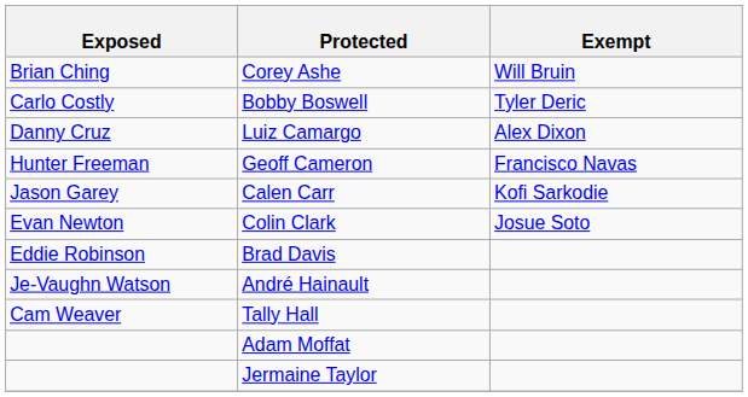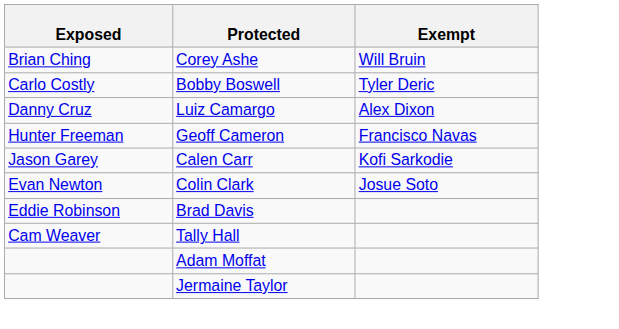 <table class="wikitable">
 <tr>
 <th style="width:23%"><br>Exposed</th>
 <th style="width:25%"><br>Protected</th>
 <th style="width:25%"><br>Exempt</th>
 </tr>
 <tr>
 <td><a href='#'>Brian Ching</a></td>
 <td><a href='#'>Corey Ashe</a></td>
 <td><a href='#'>Will Bruin</a></td>
 </tr>
 <tr>
 <td><a href='#'>Carlo Costly</a></td>
 <td><a href='#'>Bobby Boswell</a></td>
 <td><a href='#'>Tyler Deric</a></td>
 </tr>
 <tr>
 <td><a href='#'>Danny Cruz</a></td>
 <td><a href='#'>Luiz Camargo</a></td>
 <td><a href='#'>Alex Dixon</a></td>
 </tr>
 <tr>
 <td><a href='#'>Hunter Freeman</a></td>
 <td><a href='#'>Geoff Cameron</a></td>
 <td><a href='#'>Francisco Navas</a></td>
 </tr>
 <tr>
 <td><a href='#'>Jason Garey</a></td>
 <td><a href='#'>Calen Carr</a></td>
 <td><a href='#'>Kofi Sarkodie</a></td>
 </tr>
 <tr>
 <td><a href='#'>Evan Newton</a></td>
 <td><a href='#'>Colin Clark</a></td>
 <td><a href='#'>Josue Soto</a></td>
 </tr>
 <tr>
 <td><a href='#'>Eddie Robinson</a></td>
 <td><a href='#'>Brad Davis</a></td>
 <td></td>
 </tr>
 <tr>
-<td><a href='#'>Je-Vaughn Watson</a></td>
-<td><a href='#'>André Hainault</a></td>
-<td></td>
-</tr>
-<tr>
 <td><a href='#'>Cam Weaver</a></td>
 <td><a href='#'>Tally Hall</a></td>
 <td></td>
 </tr>
 <tr>
 <td></td>
 <td><a href='#'>Adam Moffat</a></td>
 <td></td>
 </tr>
 <tr>
 <td></td>
 <td><a href='#'>Jermaine Taylor</a></td>
 <td></td>
 </tr>
 <tr>
 </tr>
 </table>
